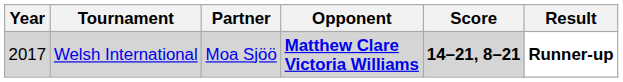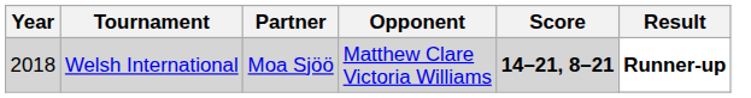 <table class="sortable wikitable" style="font-size: 90%;">
 <tr>
 <th>Year</th>
 <th>Tournament</th>
 <th>Partner</th>
 <th>Opponent</th>
 <th>Score</th>
 <th>Result</th>
 </tr>
 <tr style="background:#D5D5D5">
-<td align="center">2017</td>
+<td align="center">2018</td>
 <td align="left"><a href='#'>Welsh International</a></td>
 <td align="left"> <a href='#'>Moa Sjöö</a></td>
-<td align="left"><strong> <a href='#'>Matthew Clare</a><br> <a href='#'>Victoria Williams</a></strong></td>
+<td align="left"> <a href='#'>Matthew Clare</a><br> <a href='#'>Victoria Williams</a></td>
 <td align="left"><strong>14–21, 8–21</strong></td>
 <td style="text-align:left; background:white"> <strong>Runner-up</strong></td>
 </tr>
 </table>
